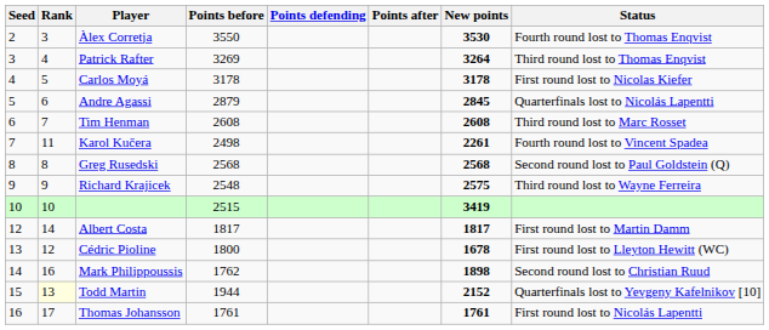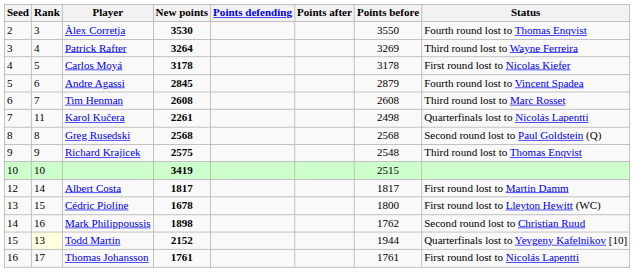 <table class="wikitable sortable">
 <tr>
 <th>Seed</th>
 <th>Rank</th>
 <th>Player</th>
-<th>Points before</th>
+<th>New points</th>
 <th><a href='#'>Points defending</a></th>
 <th>Points after</th>
-<th>New points</th>
+<th>Points before</th>
 <th>Status</th>
 </tr>
 <tr align=left>
 <td>2</td>
 <td>3</td>
 <td> <a href='#'>Àlex Corretja</a></td>
-<td align=center>3550</td>
+<td align=center><strong>3530</strong></td>
 <td align=center></td>
 <td align=center></td>
-<td align=center><strong>3530</strong></td>
+<td align=center>3550</td>
 <td>Fourth round lost to  <a href='#'>Thomas Enqvist</a></td>
 </tr>
 <tr align=left>
 <td>3</td>
 <td>4</td>
 <td> <a href='#'>Patrick Rafter</a></td>
-<td align=center>3269</td>
+<td align=center><strong>3264</strong></td>
 <td align=center></td>
 <td align=center></td>
-<td align=center><strong>3264</strong></td>
-<td>Third round lost to  <a href='#'>Thomas Enqvist</a></td>
+<td align=center>3269</td>
+<td>Third round lost to  <a href='#'>Wayne Ferreira</a></td>
 </tr>
 <tr align=left>
 <td>4</td>
 <td>5</td>
 <td> <a href='#'>Carlos Moyá</a></td>
-<td align=center>3178</td>
+<td align=center><strong>3178</strong></td>
 <td align=center></td>
 <td align=center></td>
-<td align=center><strong>3178</strong></td>
+<td align=center>3178</td>
 <td>First round lost to  <a href='#'>Nicolas Kiefer</a></td>
 </tr>
 <tr align=left>
 <td>5</td>
 <td>6</td>
 <td> <a href='#'>Andre Agassi</a></td>
-<td align=center>2879</td>
+<td align=center><strong>2845</strong></td>
 <td align=center></td>
 <td align=center></td>
-<td align=center><strong>2845</strong></td>
-<td>Quarterfinals lost to  <a href='#'>Nicolás Lapentti</a></td>
+<td align=center>2879</td>
+<td>Fourth round lost to  <a href='#'>Vincent Spadea</a></td>
 </tr>
 <tr align=left>
 <td>6</td>
 <td>7</td>
 <td> <a href='#'>Tim Henman</a></td>
-<td align=center>2608</td>
+<td align=center><strong>2608</strong></td>
 <td align=center></td>
 <td align=center></td>
-<td align=center><strong>2608</strong></td>
+<td align=center>2608</td>
 <td>Third round lost to  <a href='#'>Marc Rosset</a></td>
 </tr>
 <tr align=left>
 <td>7</td>
 <td>11</td>
 <td> <a href='#'>Karol Kučera</a></td>
-<td align=center>2498</td>
+<td align=center><strong>2261</strong></td>
 <td align=center></td>
 <td align=center></td>
-<td align=center><strong>2261</strong></td>
-<td>Fourth round lost to  <a href='#'>Vincent Spadea</a></td>
+<td align=center>2498</td>
+<td>Quarterfinals lost to  <a href='#'>Nicolás Lapentti</a></td>
 </tr>
 <tr align=left>
 <td>8</td>
 <td>8</td>
 <td> <a href='#'>Greg Rusedski</a></td>
-<td align=center>2568</td>
+<td align=center><strong>2568</strong></td>
 <td align=center></td>
 <td align=center></td>
-<td align=center><strong>2568</strong></td>
+<td align=center>2568</td>
 <td>Second round lost to  <a href='#'>Paul Goldstein</a> (Q)</td>
 </tr>
 <tr align=left>
 <td>9</td>
 <td>9</td>
 <td> <a href='#'>Richard Krajicek</a></td>
-<td align=center>2548</td>
+<td align=center><strong>2575</strong></td>
 <td align=center></td>
 <td align=center></td>
-<td align=center><strong>2575</strong></td>
-<td>Third round lost to  <a href='#'>Wayne Ferreira</a></td>
+<td align=center>2548</td>
+<td>Third round lost to  <a href='#'>Thomas Enqvist</a></td>
 </tr>
 <tr style="text-align:left; background:#cfc;">
 <td>10</td>
 <td>10</td>
 <td></td>
-<td align=center>2515</td>
+<td align=center><strong>3419</strong></td>
 <td align=center></td>
 <td align=center></td>
-<td align=center><strong>3419</strong></td>
+<td align=center>2515</td>
 <td></td>
 </tr>
 <tr align=left>
 <td>12</td>
 <td>14</td>
 <td> <a href='#'>Albert Costa</a></td>
-<td align=center>1817</td>
+<td align=center><strong>1817</strong></td>
 <td align=center></td>
 <td align=center></td>
-<td align=center><strong>1817</strong></td>
+<td align=center>1817</td>
 <td>First round lost to  <a href='#'>Martin Damm</a></td>
 </tr>
 <tr align=left>
 <td>13</td>
-<td>12</td>
+<td>15</td>
 <td> <a href='#'>Cédric Pioline</a></td>
-<td align=center>1800</td>
+<td align=center><strong>1678</strong></td>
 <td align=center></td>
 <td align=center></td>
-<td align=center><strong>1678</strong></td>
+<td align=center>1800</td>
 <td>First round lost to  <a href='#'>Lleyton Hewitt</a> (WC)</td>
 </tr>
 <tr align=left>
 <td>14</td>
 <td>16</td>
 <td> <a href='#'>Mark Philippoussis</a></td>
-<td align=center>1762</td>
+<td align=center><strong>1898</strong></td>
 <td align=center></td>
 <td align=center></td>
-<td align=center><strong>1898</strong></td>
+<td align=center>1762</td>
 <td>Second round lost to  <a href='#'>Christian Ruud</a></td>
 </tr>
 <tr align=left>
 <td>15</td>
 <td style="background: lightyellow;">13</td>
 <td> <a href='#'>Todd Martin</a></td>
-<td align=center>1944</td>
+<td align=center><strong>2152</strong></td>
 <td align=center></td>
 <td align=center></td>
-<td align=center><strong>2152</strong></td>
+<td align=center>1944</td>
 <td>Quarterfinals lost to  <a href='#'>Yevgeny Kafelnikov</a> [10]</td>
 </tr>
 <tr align=left>
 <td>16</td>
 <td>17</td>
 <td> <a href='#'>Thomas Johansson</a></td>
-<td align=center>1761</td>
+<td align=center><strong>1761</strong></td>
 <td align=center></td>
 <td align=center></td>
-<td align=center><strong>1761</strong></td>
+<td align=center>1761</td>
 <td>First round lost to  <a href='#'>Nicolás Lapentti</a></td>
 </tr>
 </table>
